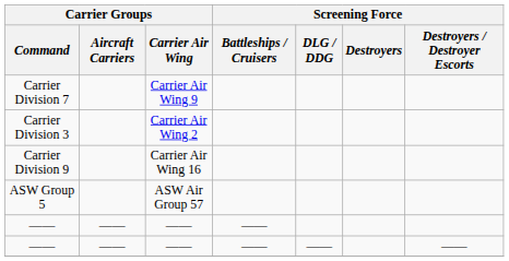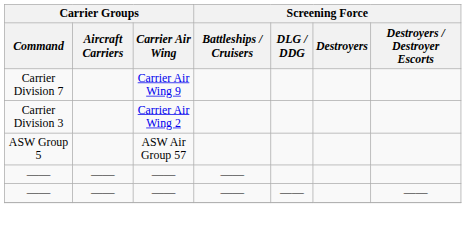 <table class="wikitable" style="text-align:center" width=99%>
 <tr>
 <th colspan="3" align="center">Carrier Groups</th>
 <th colspan="4" align="center">Screening Force</th>
 </tr>
 <tr>
 <th align="center"><em>Command</em></th>
 <th align="center"><em>Aircraft Carriers</em></th>
 <th align="center"><em>Carrier Air Wing</em></th>
 <th align="center"><em>Battleships / Cruisers</em></th>
 <th align="center"><em>DLG / DDG</em></th>
 <th align="center"><em>Destroyers</em></th>
 <th align="center"><em>Destroyers / Destroyer Escorts</em></th>
 </tr>
 <tr>
 <td>Carrier Division 7</td>
 <td></td>
 <td><a href='#'>Carrier Air Wing 9</a></td>
 <td></td>
 <td></td>
 <td></td>
 <td></td>
 </tr>
 <tr>
 <td>Carrier Division 3</td>
 <td></td>
 <td><a href='#'>Carrier Air Wing 2</a></td>
-<td></td>
-<td></td>
-<td></td>
-<td></td>
-</tr>
-<tr>
-<td>Carrier Division 9</td>
-<td></td>
-<td>Carrier Air Wing 16</td>
 <td></td>
 <td></td>
 <td></td>
 <td></td>
 </tr>
 <tr>
 <td>ASW Group 5</td>
 <td></td>
 <td>ASW Air Group 57</td>
 <td></td>
 <td></td>
 <td></td>
 <td></td>
 </tr>
 <tr>
 <td>——</td>
 <td>——</td>
 <td>——</td>
 <td>——</td>
 <td></td>
 <td></td>
 <td></td>
 </tr>
 <tr>
 <td>——</td>
 <td>——</td>
 <td>——</td>
 <td>——</td>
 <td>——</td>
 <td></td>
 <td>——</td>
 </tr>
 <tr>
 </tr>
 </table>
